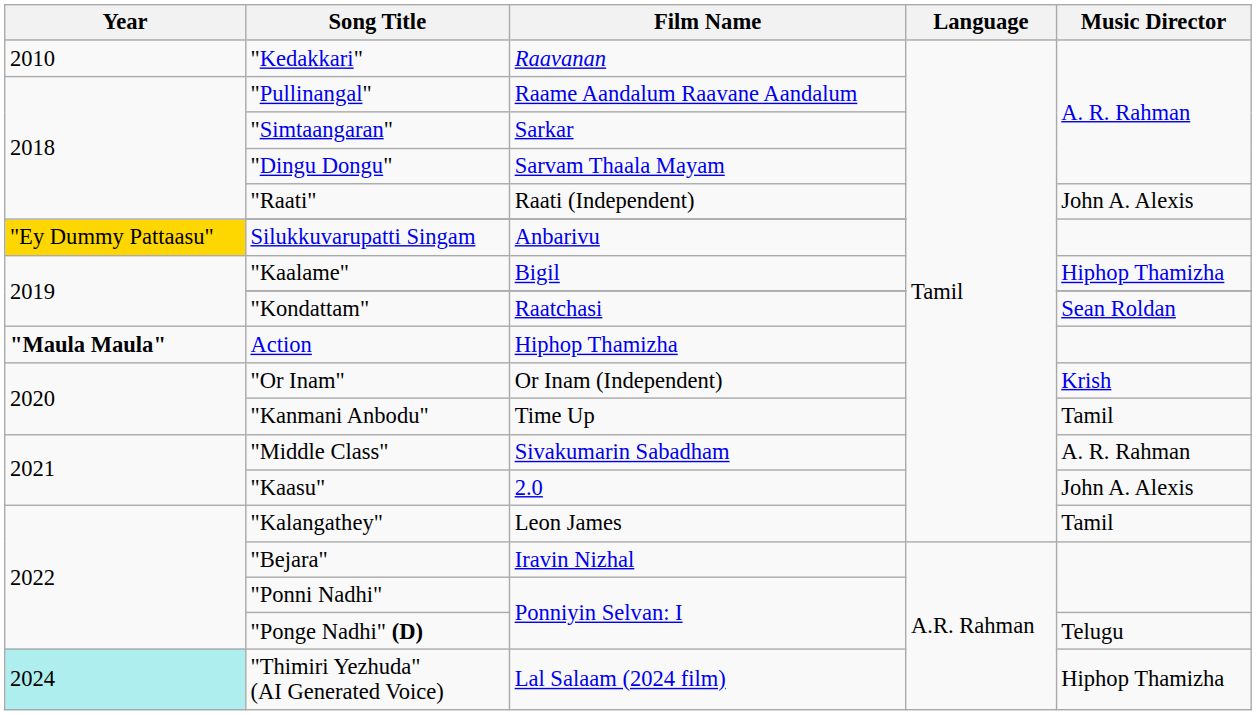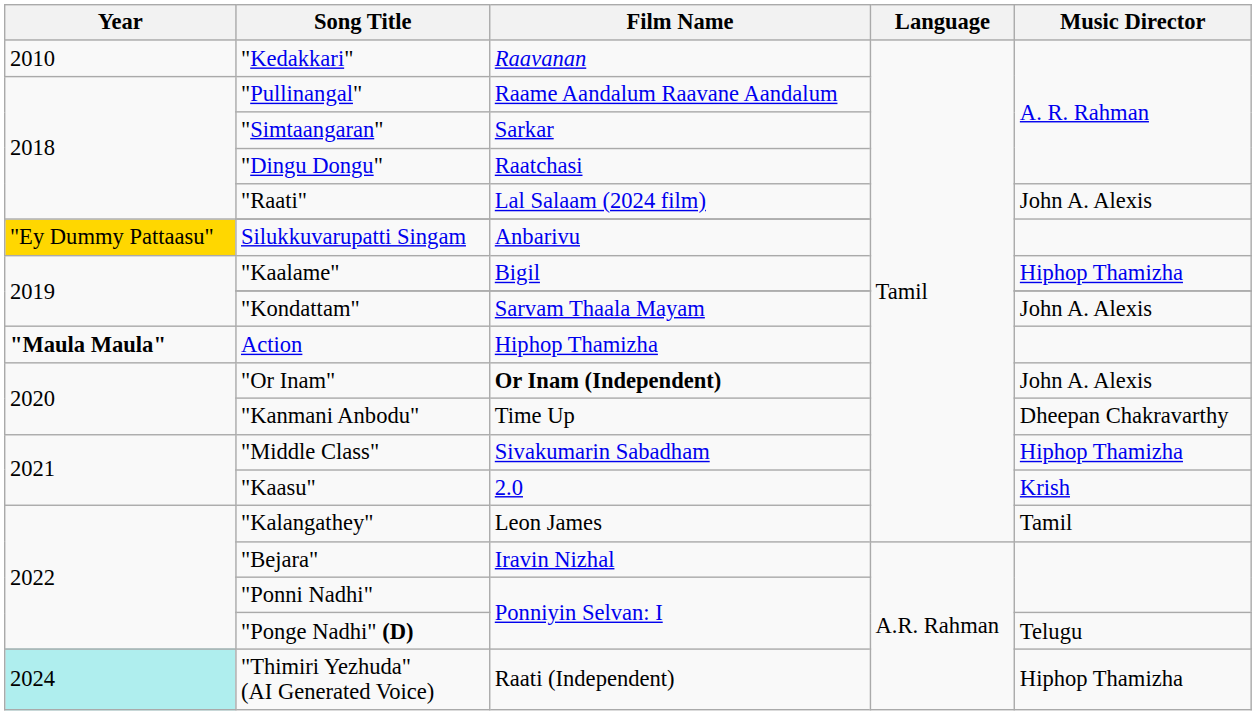 <table class="wikitable sortable" style="width:70%;border=1">
 <tr>
 <th>Year</th>
 <th>Song Title</th>
 <th>Film Name</th>
 <th>Language</th>
 <th>Music Director</th>
 </tr>
 <tr>
 <td>2010</td>
 <td>"<a href='#'>Kedakkari</a>"</td>
 <td><em><a href='#'>Raavanan</a></td>
 <td rowspan="16">Tamil</td>
 <td rowspan="4"><a href='#'>A. R. Rahman</a></td>
 </tr>
 <tr>
 <td rowspan="5">2018</td>
 <td>"<a href='#'>Pullinangal</a>"</td>
 <td></em><a href='#'>Raame Aandalum Raavane Aandalum</a><em></td>
 </tr>
 <tr>
 <td>"<a href='#'>Simtaangaran</a>"</td>
 <td></em><a href='#'>Sarkar</a><em></td>
 </tr>
 <tr>
 <td>"<a href='#'>Dingu Dongu</a>"</td>
-<td></em><a href='#'>Sarvam Thaala Mayam</a><em></td>
+<td></em><a href='#'>Raatchasi</a><em></td>
 </tr>
 <tr>
 <td>"Raati"</td>
-<td></em>Raati (Independent)<em></td>
+<td><a href='#'>Lal Salaam (2024 film)</a></td>
 <td>John A. Alexis</td>
 </tr>
 <tr>
 </tr>
 <tr>
 <td style="background: gold;">"Ey Dummy Pattaasu"</td>
 <td></em><a href='#'>Silukkuvarupatti Singam</a><em></td>
 <td></em><a href='#'>Anbarivu</a><em></td>
 </tr>
 <tr>
 <td rowspan="3">2019</td>
 <td>"Kaalame"</td>
 <td></em><a href='#'>Bigil</a><em></td>
 <td><a href='#'>Hiphop Thamizha</a></td>
 </tr>
 <tr>
 </tr>
 <tr>
 <td>"Kondattam"</td>
-<td></em><a href='#'>Raatchasi</a><em></td>
-<td><a href='#'>Sean Roldan</a></td>
+<td></em><a href='#'>Sarvam Thaala Mayam</a><em></td>
+<td>John A. Alexis</td>
 </tr>
 <tr>
 <td><strong>"Maula Maula"</strong></td>
 <td></em><a href='#'>Action</a><em></td>
 <td><a href='#'>Hiphop Thamizha</a></td>
 </tr>
 <tr>
 <td rowspan="2">2020</td>
 <td>"Or Inam"</td>
-<td></em>Or Inam (Independent)<em></td>
-<td><a href='#'>Krish</a></td>
+<td><strong></em>Or Inam (Independent)<em></strong></td>
+<td>John A. Alexis</td>
 </tr>
 <tr>
 <td>"Kanmani Anbodu"</td>
 <td></em>Time Up<em></td>
-<td>Tamil</td>
+<td>Dheepan Chakravarthy</td>
 </tr>
 <tr>
 <td rowspan="2">2021</td>
 <td>"Middle Class"</td>
 <td></em><a href='#'>Sivakumarin Sabadham</a><em></td>
-<td>A. R. Rahman</td>
+<td><a href='#'>Hiphop Thamizha</a></td>
 </tr>
 <tr>
 <td>"Kaasu"</td>
 <td></em><a href='#'>2.0</a><em></td>
-<td>John A. Alexis</td>
+<td><a href='#'>Krish</a></td>
 </tr>
 <tr>
 <td rowspan="4">2022</td>
 <td>"Kalangathey"</td>
 <td>Leon James</td>
 <td>Tamil</td>
 </tr>
 <tr>
 <td>"Bejara"</td>
 <td></em><a href='#'>Iravin Nizhal</a><em></td>
 <td rowspan="4">A.R. Rahman</td>
 </tr>
 <tr>
 <td>"Ponni Nadhi"</td>
 <td rowspan="2"></em><a href='#'>Ponniyin Selvan: I</a><em></td>
 </tr>
 <tr>
 <td>"Ponge Nadhi" <strong>(D)</strong></td>
 <td>Telugu</td>
 </tr>
 <tr>
 <td style="background: paleturquoise;">2024</td>
 <td>"Thimiri Yezhuda"<br>(AI Generated Voice)</td>
-<td><a href='#'>Lal Salaam (2024 film)</a></td>
+<td></em>Raati (Independent)<em></td>
 <td>Hiphop Thamizha</td>
 </tr>
 </table>
